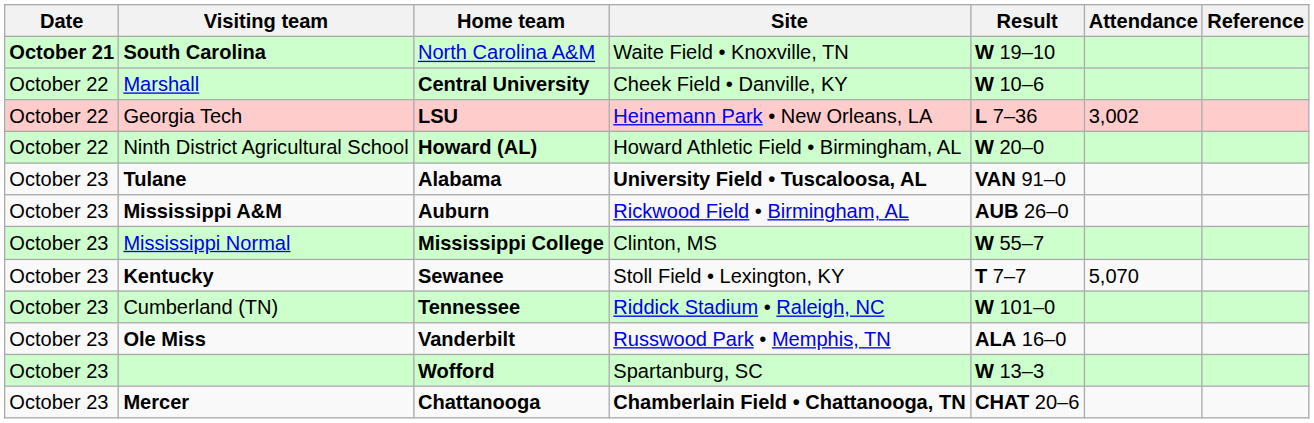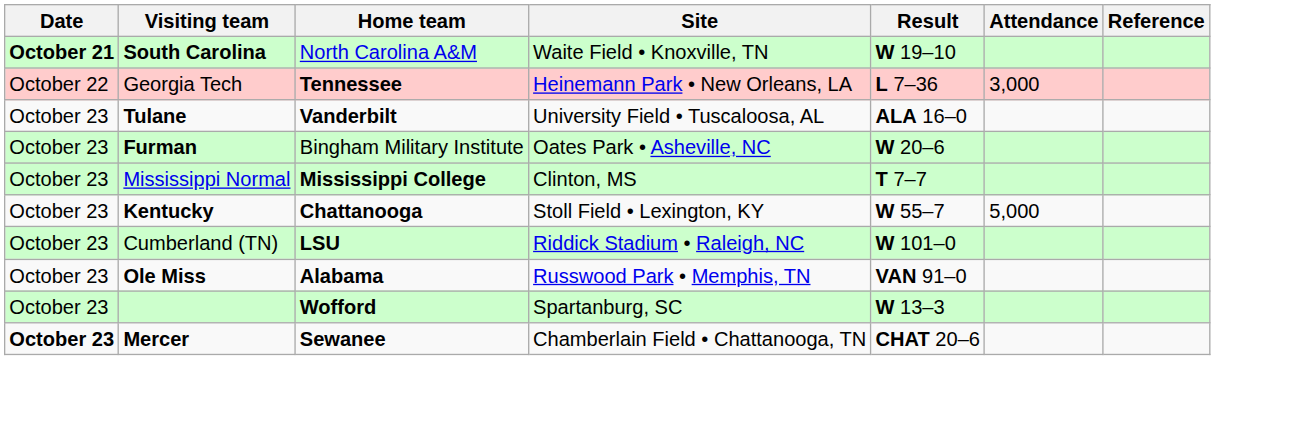 <table class="wikitable" style="font-size:95%;">
 <tr>
 <th>Date</th>
 <th>Visiting team</th>
 <th>Home team</th>
 <th>Site</th>
 <th>Result</th>
 <th>Attendance</th>
 <th class="unsortable">Reference</th>
 </tr>
 <tr bgcolor=ccffcc>
 <td><strong>October 21</strong></td>
 <td><strong>South Carolina</strong></td>
 <td><a href='#'>North Carolina A&M</a></td>
 <td>Waite Field • Knoxville, TN</td>
 <td><strong>W</strong> 19–10</td>
 <td></td>
 <td></td>
 </tr>
-<tr bgcolor=ccffcc>
-<td>October 22</td>
-<td><a href='#'>Marshall</a></td>
-<td><strong>Central University</strong></td>
-<td>Cheek Field • Danville, KY</td>
-<td><strong>W</strong> 10–6</td>
-<td></td>
-<td></td>
-</tr>
 <tr bgcolor=ffcccc>
 <td>October 22</td>
 <td>Georgia Tech</td>
-<td><strong>LSU</strong></td>
+<td><strong>Tennessee</strong></td>
 <td><a href='#'>Heinemann Park</a> • New Orleans, LA</td>
 <td><strong>L</strong> 7–36</td>
-<td>3,002</td>
-<td></td>
-</tr>
-<tr bgcolor=ccffcc>
-<td>October 22</td>
-<td>Ninth District Agricultural School</td>
-<td><strong>Howard (AL)</strong></td>
-<td>Howard Athletic Field • Birmingham, AL</td>
-<td><strong>W</strong> 20–0</td>
-<td></td>
+<td>3,000</td>
 <td></td>
 </tr>
 <tr bgcolor=>
 <td>October 23</td>
 <td><strong>Tulane</strong></td>
-<td><strong>Alabama</strong></td>
-<td><strong>University Field • Tuscaloosa, AL</strong></td>
-<td><strong>VAN</strong> 91–0</td>
+<td><strong>Vanderbilt</strong></td>
+<td>University Field • Tuscaloosa, AL</td>
+<td><strong>ALA</strong> 16–0</td>
 <td></td>
 <td></td>
 </tr>
-<tr bgcolor=>
+<tr bgcolor=ccffcc>
 <td>October 23</td>
-<td><strong>Mississippi A&M</strong></td>
-<td><strong>Auburn</strong></td>
-<td><a href='#'>Rickwood Field</a> • <a href='#'>Birmingham, AL</a></td>
-<td><strong>AUB</strong> 26–0</td>
+<td><strong>Furman</strong></td>
+<td>Bingham Military Institute</td>
+<td>Oates Park • <a href='#'>Asheville, NC</a></td>
+<td><strong>W</strong> 20–6</td>
 <td></td>
 <td></td>
 </tr>
 <tr bgcolor=ccffcc>
 <td>October 23</td>
 <td><a href='#'>Mississippi Normal</a></td>
 <td><strong>Mississippi College</strong></td>
 <td>Clinton, MS</td>
-<td><strong>W</strong> 55–7</td>
+<td><strong>T</strong> 7–7</td>
 <td></td>
 <td></td>
 </tr>
 <tr bgcolor=>
 <td>October 23</td>
 <td><strong>Kentucky</strong></td>
-<td><strong>Sewanee</strong></td>
+<td><strong>Chattanooga</strong></td>
 <td>Stoll Field • Lexington, KY</td>
-<td><strong>T</strong> 7–7</td>
-<td>5,070</td>
+<td><strong>W</strong> 55–7</td>
+<td>5,000</td>
 <td></td>
 </tr>
 <tr bgcolor=ccffcc>
 <td>October 23</td>
 <td>Cumberland (TN)</td>
-<td><strong>Tennessee</strong></td>
+<td><strong>LSU</strong></td>
 <td><a href='#'>Riddick Stadium</a> • <a href='#'>Raleigh, NC</a></td>
 <td><strong>W</strong> 101–0</td>
 <td></td>
 <td></td>
 </tr>
 <tr bgcolor=>
 <td>October 23</td>
 <td><strong>Ole Miss</strong></td>
-<td><strong>Vanderbilt</strong></td>
+<td><strong>Alabama</strong></td>
 <td><a href='#'>Russwood Park</a> • <a href='#'>Memphis, TN</a></td>
-<td><strong>ALA</strong> 16–0</td>
+<td><strong>VAN</strong> 91–0</td>
 <td></td>
 <td></td>
 </tr>
 <tr bgcolor=ccffcc>
 <td>October 23</td>
 <td></td>
 <td><strong>Wofford</strong></td>
 <td>Spartanburg, SC</td>
 <td><strong>W</strong> 13–3</td>
 <td></td>
 <td></td>
 </tr>
 <tr bgcolor=>
-<td>October 23</td>
+<td><strong>October 23</strong></td>
 <td><strong>Mercer</strong></td>
-<td><strong>Chattanooga</strong></td>
-<td><strong>Chamberlain Field • Chattanooga, TN</strong></td>
+<td><strong>Sewanee</strong></td>
+<td>Chamberlain Field • Chattanooga, TN</td>
 <td><strong>CHAT</strong> 20–6</td>
 <td></td>
 <td></td>
 </tr>
 </table>
